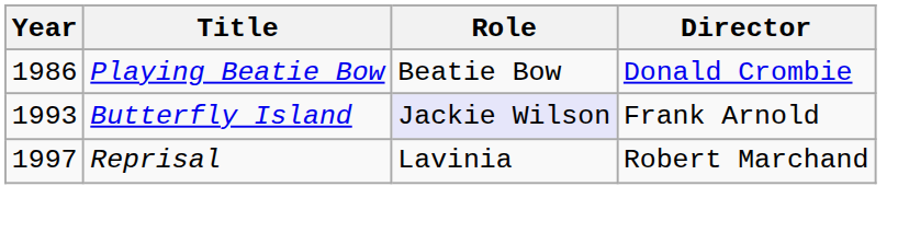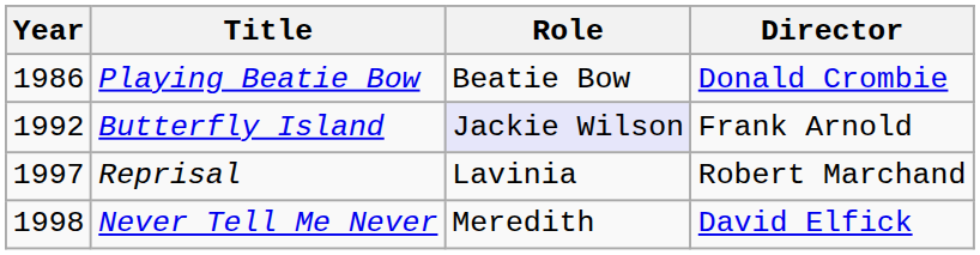 <table class="wikitable sortable">
 <tr>
 <th>Year</th>
 <th>Title</th>
 <th>Role</th>
 <th class="unsortable">Director</th>
 </tr>
 <tr>
 <td>1986</td>
 <td><em><a href='#'>Playing Beatie Bow</a></em></td>
 <td>Beatie Bow</td>
 <td><a href='#'>Donald Crombie</a></td>
 </tr>
 <tr>
-<td>1993</td>
+<td>1992</td>
 <td><em><a href='#'>Butterfly Island</a></em></td>
 <td style="background: lavender;">Jackie Wilson</td>
 <td>Frank Arnold</td>
 </tr>
 <tr>
 <td>1997</td>
 <td><em>Reprisal</em></td>
 <td>Lavinia</td>
 <td>Robert Marchand</td>
 </tr>
+<tr>
+<td>1998</td>
+<td><em><a href='#'>Never Tell Me Never</a></em></td>
+<td>Meredith</td>
+<td><a href='#'>David Elfick</a></td>
+</tr>
 </table>
